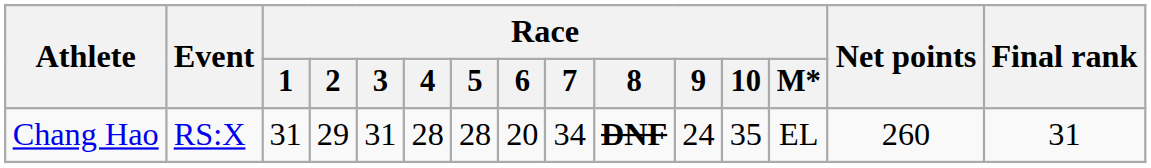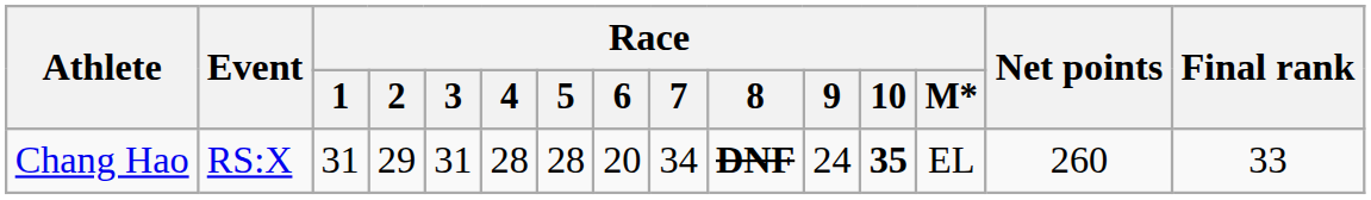 <table class="wikitable" style="font-size:90%">
 <tr>
 <th rowspan="2">Athlete</th>
 <th rowspan="2">Event</th>
 <th colspan=11>Race</th>
 <th rowspan=2>Net points</th>
 <th rowspan=2>Final rank</th>
 </tr>
 <tr style="font-size:95%">
 <th>1</th>
 <th>2</th>
 <th>3</th>
 <th>4</th>
 <th>5</th>
 <th>6</th>
 <th>7</th>
 <th>8</th>
 <th>9</th>
 <th>10</th>
 <th>M*</th>
 </tr>
 <tr align=center>
 <td align=left><a href='#'>Chang Hao</a></td>
 <td align=left><a href='#'>RS:X</a></td>
 <td>31</td>
 <td>29</td>
 <td>31</td>
 <td>28</td>
 <td>28</td>
 <td>20</td>
 <td>34</td>
 <td><strong><s>DNF</s></strong></td>
 <td>24</td>
-<td>35</td>
+<td><strong>35</strong></td>
 <td>EL</td>
 <td>260</td>
-<td>31</td>
+<td>33</td>
 </tr>
 </table>
